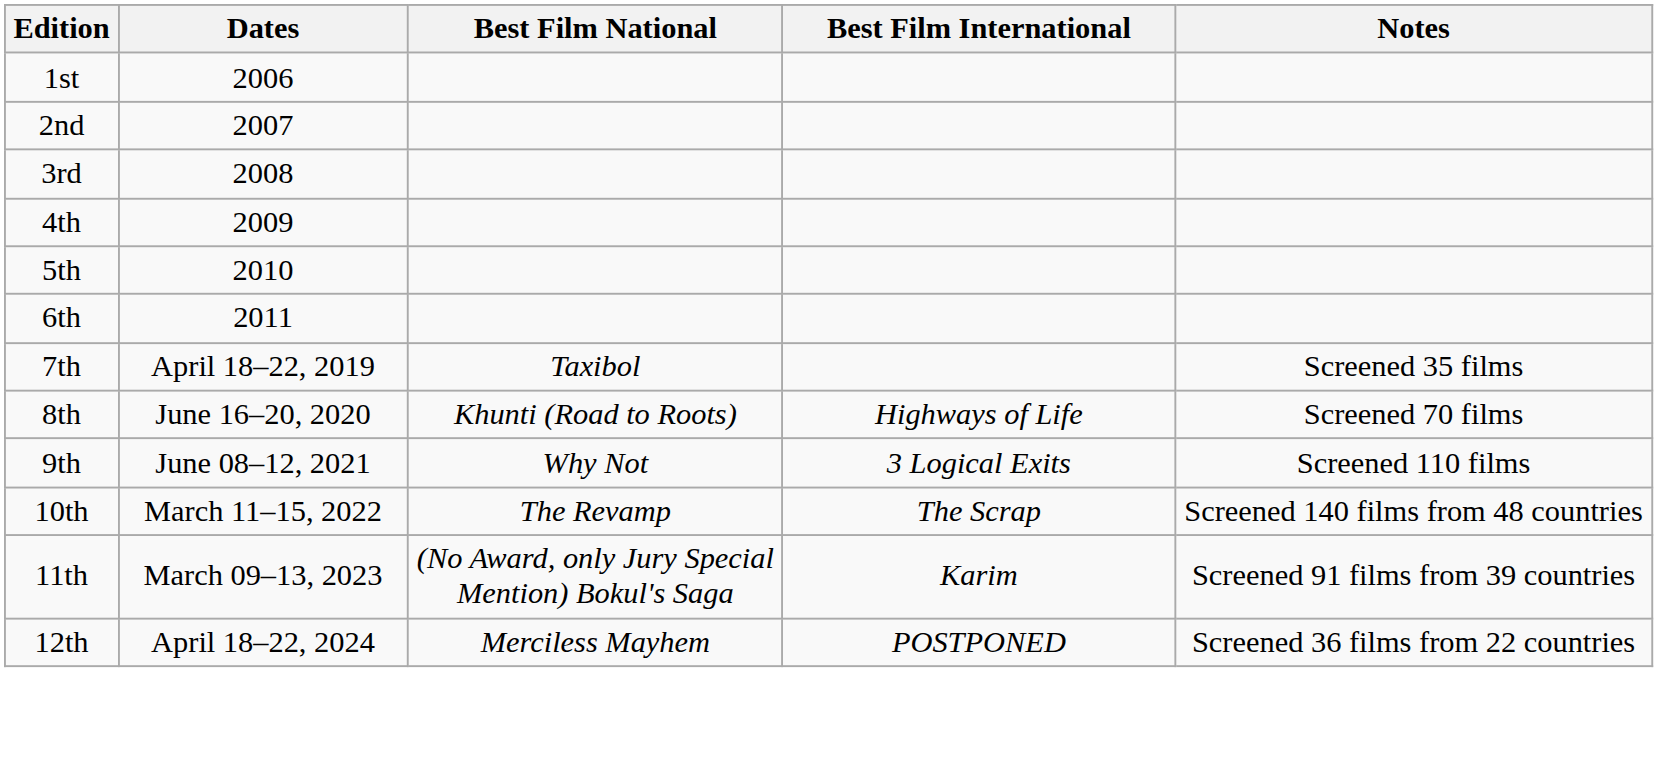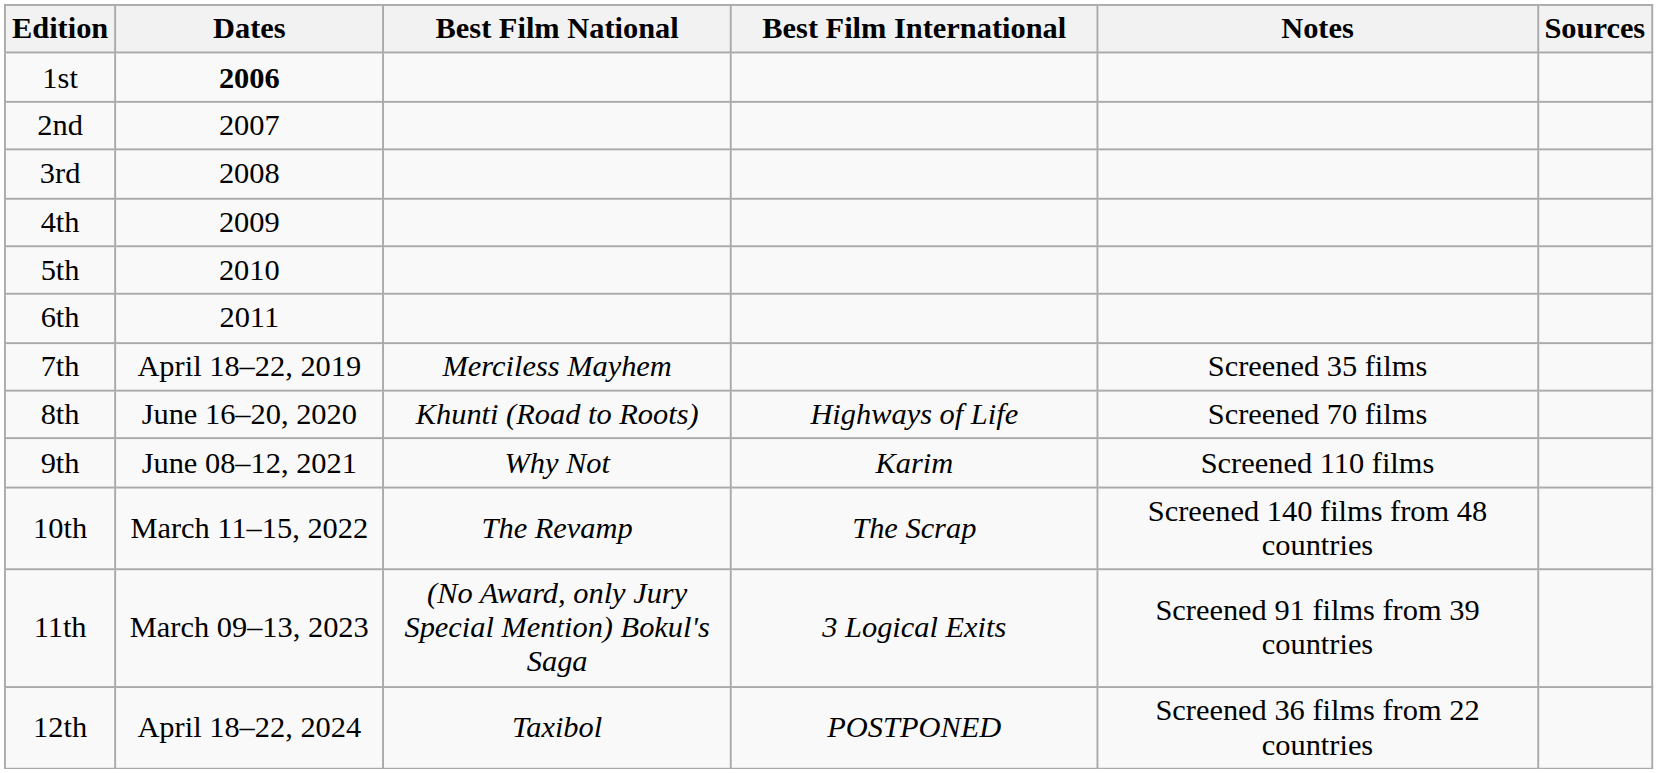 <table class="sortable wikitable"  style="text-align: center">
 <tr>
 <th width= "5%">Edition</th>
 <th width= "17%">Dates</th>
 <th width= "22%">Best Film National</th>
 <th width= "23%">Best Film International</th>
 <th width= "28%">Notes</th>
+<th width= "5%">Sources</th>
 </tr>
 <tr>
 <td>1st</td>
-<td>2006</td>
+<td><strong>2006</strong></td>
+<td></td>
 <td></td>
 <td></td>
 <td></td>
 </tr>
 <tr>
 <td>2nd</td>
 <td>2007</td>
 <td></td>
 <td></td>
 <td></td>
+<td></td>
 </tr>
 <tr>
 <td>3rd</td>
 <td>2008</td>
+<td></td>
 <td></td>
 <td></td>
 <td></td>
 </tr>
 <tr>
 <td>4th</td>
 <td>2009</td>
 <td></td>
 <td></td>
 <td></td>
+<td></td>
 </tr>
 <tr>
 <td>5th</td>
 <td>2010</td>
+<td></td>
 <td></td>
 <td></td>
 <td></td>
 </tr>
 <tr>
 <td>6th</td>
 <td>2011</td>
 <td></td>
 <td></td>
 <td></td>
+<td></td>
 </tr>
 <tr>
 <td>7th</td>
 <td>April 18–22, 2019</td>
-<td><em>Taxibol</em></td>
+<td><em>Merciless Mayhem</em></td>
 <td></td>
 <td>Screened 35 films</td>
+<td></td>
 </tr>
 <tr>
 <td>8th</td>
 <td>June 16–20, 2020</td>
 <td><em>Khunti (Road to Roots)</em></td>
 <td><em>Highways of Life</em></td>
 <td>Screened 70 films</td>
+<td></td>
 </tr>
 <tr>
 <td>9th</td>
 <td>June 08–12, 2021</td>
 <td><em>Why Not</em></td>
-<td><em>3 Logical Exits</em></td>
+<td><em>Karim</em></td>
 <td>Screened 110 films</td>
+<td></td>
 </tr>
 <tr>
 <td>10th</td>
 <td>March 11–15, 2022</td>
 <td><em>The Revamp</em></td>
 <td><em>The Scrap</em></td>
 <td>Screened 140 films from 48 countries</td>
+<td></td>
 </tr>
 <tr>
 <td>11th</td>
 <td>March 09–13, 2023</td>
 <td><em>(No Award, only Jury Special Mention) Bokul's Saga</em></td>
-<td><em>Karim</em></td>
+<td><em>3 Logical Exits</em></td>
 <td>Screened 91 films from 39 countries</td>
+<td></td>
 </tr>
 <tr>
 <td>12th</td>
 <td>April 18–22, 2024</td>
-<td><em>Merciless Mayhem</em></td>
+<td><em>Taxibol</em></td>
 <td><em>POSTPONED</em></td>
 <td>Screened 36 films from 22 countries</td>
+<td></td>
 </tr>
 </table>
